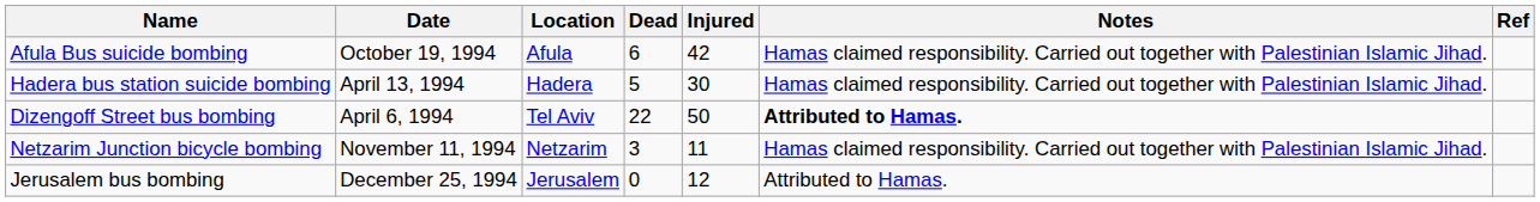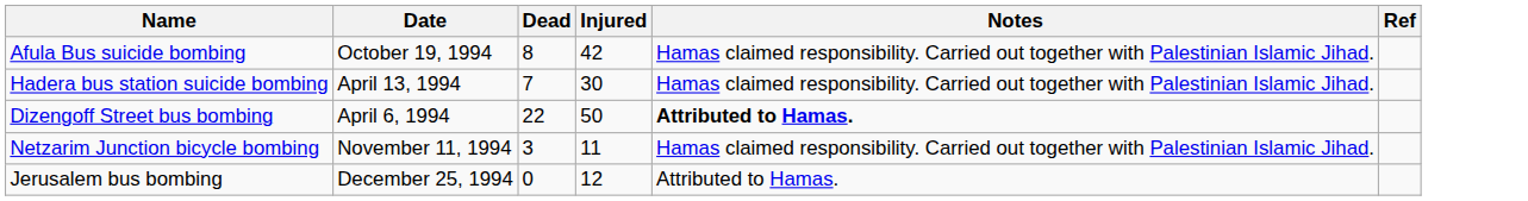 <table class="wikitable">
 <tr>
 <th>Name</th>
 <th>Date</th>
-<th>Location</th>
 <th>Dead</th>
 <th>Injured</th>
 <th>Notes</th>
 <th>Ref</th>
 </tr>
 <tr>
 <td><a href='#'>Afula Bus suicide bombing</a></td>
 <td>October 19, 1994</td>
-<td><a href='#'>Afula</a></td>
-<td>6</td>
+<td>8</td>
 <td>42</td>
 <td><a href='#'>Hamas</a> claimed responsibility. Carried out together with <a href='#'>Palestinian Islamic Jihad</a>.</td>
 <td></td>
 </tr>
 <tr>
 <td><a href='#'>Hadera bus station suicide bombing</a></td>
 <td>April 13, 1994</td>
-<td><a href='#'>Hadera</a></td>
-<td>5</td>
+<td>7</td>
 <td>30</td>
 <td><a href='#'>Hamas</a> claimed responsibility. Carried out together with <a href='#'>Palestinian Islamic Jihad</a>.</td>
 <td></td>
 </tr>
 <tr>
 <td><a href='#'>Dizengoff Street bus bombing</a></td>
 <td>April 6, 1994</td>
-<td><a href='#'>Tel Aviv</a></td>
 <td>22</td>
 <td>50</td>
 <td><strong>Attributed to <a href='#'>Hamas</a>.</strong></td>
 <td></td>
 </tr>
 <tr>
 <td><a href='#'>Netzarim Junction bicycle bombing</a></td>
 <td>November 11, 1994</td>
-<td><a href='#'>Netzarim</a></td>
 <td>3</td>
 <td>11</td>
 <td><a href='#'>Hamas</a> claimed responsibility. Carried out together with <a href='#'>Palestinian Islamic Jihad</a>.</td>
 <td></td>
 </tr>
 <tr>
 <td>Jerusalem bus bombing</td>
 <td>December 25, 1994</td>
-<td><a href='#'>Jerusalem</a></td>
 <td>0</td>
 <td>12</td>
 <td>Attributed to <a href='#'>Hamas</a>.</td>
 <td></td>
 </tr>
 </table>
